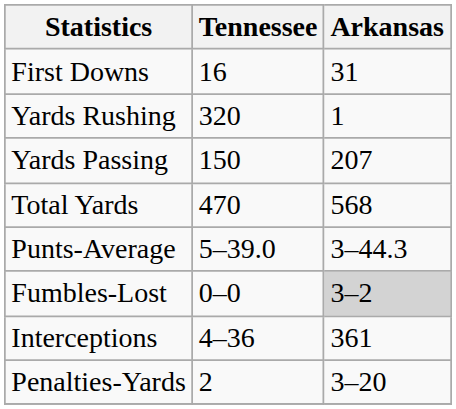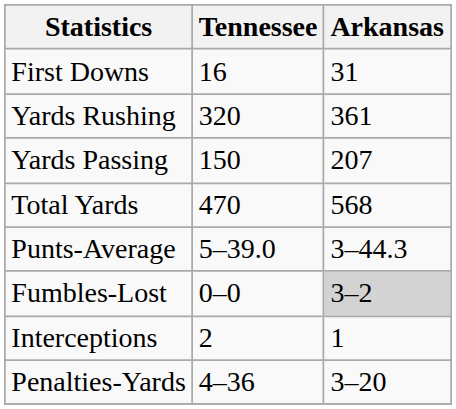 <table class="wikitable">
 <tr>
 <th>Statistics</th>
 <th>Tennessee</th>
 <th>Arkansas</th>
 </tr>
 <tr>
 <td>First Downs</td>
 <td>16</td>
 <td>31</td>
 </tr>
 <tr>
 <td>Yards Rushing</td>
 <td>320</td>
-<td>1</td>
+<td>361</td>
 </tr>
 <tr>
 <td>Yards Passing</td>
 <td>150</td>
 <td>207</td>
 </tr>
 <tr>
 <td>Total Yards</td>
 <td>470</td>
 <td>568</td>
 </tr>
 <tr>
 <td>Punts-Average</td>
 <td>5–39.0</td>
 <td>3–44.3</td>
 </tr>
 <tr>
 <td>Fumbles-Lost</td>
 <td>0–0</td>
 <td style="background: lightgrey;">3–2</td>
 </tr>
 <tr>
 <td>Interceptions</td>
-<td>4–36</td>
-<td>361</td>
+<td>2</td>
+<td>1</td>
 </tr>
 <tr>
 <td>Penalties-Yards</td>
-<td>2</td>
+<td>4–36</td>
 <td>3–20</td>
 </tr>
 <tr>
 </tr>
 </table>
